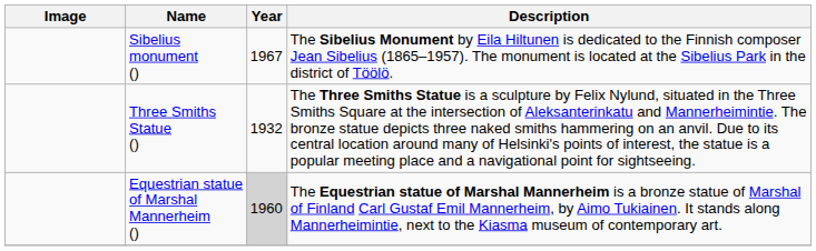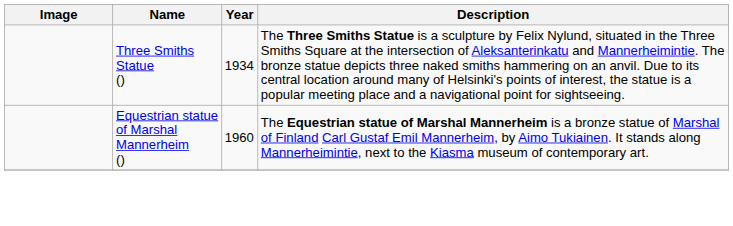 <table class="wikitable sortable" style="width:100%">
 <tr>
 <th scope="col" style="width: 15%;" class="unsortable">Image</th>
 <th scope="col" style="width: 15%;">Name</th>
 <th scope="col" style="width: 5%;">Year</th>
 <th scope="col" style="width: 65%;" class="unsortable">Description</th>
 </tr>
 <tr>
 <td></td>
-<td><a href='#'>Sibelius monument</a><br>()</td>
-<td>1967</td>
-<td>The <strong>Sibelius Monument</strong> by <a href='#'>Eila Hiltunen</a> is dedicated to the Finnish composer <a href='#'>Jean Sibelius</a> (1865–1957). The monument is located at the <a href='#'>Sibelius Park</a> in the district of <a href='#'>Töölö</a>.</td>
-</tr>
-<tr>
-<td></td>
 <td><a href='#'>Three Smiths Statue</a><br>()</td>
-<td>1932</td>
+<td>1934</td>
 <td>The <strong>Three Smiths Statue</strong> is a sculpture by Felix Nylund, situated in the Three Smiths Square at the intersection of <a href='#'>Aleksanterinkatu</a> and <a href='#'>Mannerheimintie</a>. The bronze statue depicts three naked smiths hammering on an anvil. Due to its central location around many of Helsinki's points of interest, the statue is a popular meeting place and a navigational point for sightseeing.</td>
 </tr>
 <tr>
 <td></td>
 <td><a href='#'>Equestrian statue of Marshal Mannerheim</a><br>()</td>
-<td style="background: lightgrey;">1960</td>
+<td>1960</td>
 <td>The <strong>Equestrian statue of Marshal Mannerheim</strong> is a bronze statue of <a href='#'>Marshal of Finland</a> <a href='#'>Carl Gustaf Emil Mannerheim</a>, by <a href='#'>Aimo Tukiainen</a>. It stands along <a href='#'>Mannerheimintie</a>, next to the <a href='#'>Kiasma</a> museum of contemporary art.</td>
 </tr>
 <tr>
 </tr>
 </table>
